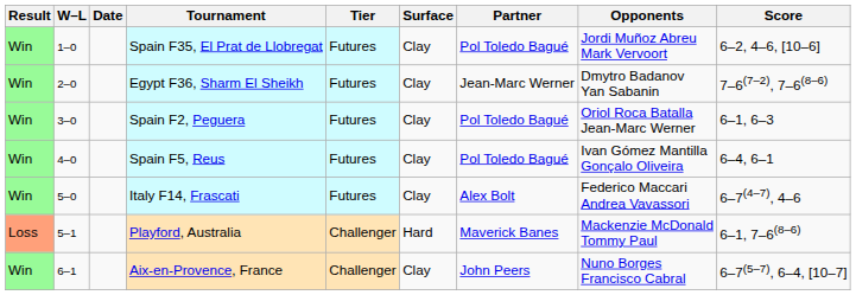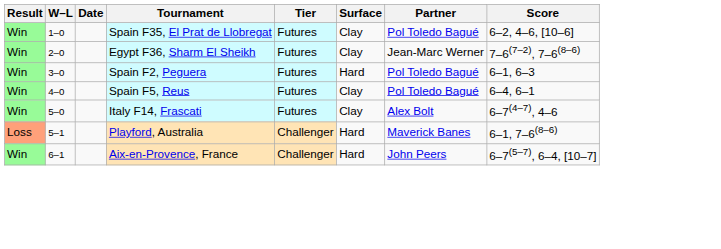 <table class="sortable wikitable">
 <tr>
 <th>Result</th>
 <th class="unsortable">W–L</th>
 <th>Date</th>
 <th>Tournament</th>
 <th>Tier</th>
 <th>Surface</th>
 <th>Partner</th>
-<th>Opponents</th>
 <th class="unsortable">Score</th>
 </tr>
 <tr>
 <td bgcolor=98FB98>Win</td>
 <td><small>1–0</small></td>
 <td></td>
 <td style="background:#cffcff;">Spain F35, <a href='#'>El Prat de Llobregat</a></td>
 <td style="background:#cffcff;">Futures</td>
 <td>Clay</td>
 <td> <a href='#'>Pol Toledo Bagué</a></td>
-<td> <a href='#'>Jordi Muñoz Abreu</a><br> <a href='#'>Mark Vervoort</a></td>
 <td>6–2, 4–6, [10–6]</td>
 </tr>
 <tr>
 <td bgcolor=98FB98>Win</td>
 <td><small>2–0</small></td>
 <td></td>
 <td style="background:#cffcff;">Egypt F36, <a href='#'>Sharm El Sheikh</a></td>
 <td style="background:#cffcff;">Futures</td>
 <td>Clay</td>
 <td> Jean-Marc Werner</td>
-<td> Dmytro Badanov<br> Yan Sabanin</td>
 <td>7–6<sup>(7–2)</sup>, 7–6<sup>(8–6)</sup></td>
 </tr>
 <tr>
 <td bgcolor=98FB98>Win</td>
 <td><small>3–0</small></td>
 <td></td>
 <td style="background:#cffcff;">Spain F2, <a href='#'>Peguera</a></td>
 <td style="background:#cffcff;">Futures</td>
-<td>Clay</td>
+<td>Hard</td>
 <td> <a href='#'>Pol Toledo Bagué</a></td>
-<td> <a href='#'>Oriol Roca Batalla</a><br> Jean-Marc Werner</td>
 <td>6–1, 6–3</td>
 </tr>
 <tr>
 <td bgcolor=98FB98>Win</td>
 <td><small>4–0</small></td>
 <td></td>
 <td style="background:#cffcff;">Spain F5, <a href='#'>Reus</a></td>
 <td style="background:#cffcff;">Futures</td>
 <td>Clay</td>
 <td> <a href='#'>Pol Toledo Bagué</a></td>
-<td> Ivan Gómez Mantilla<br> <a href='#'>Gonçalo Oliveira</a></td>
 <td>6–4, 6–1</td>
 </tr>
 <tr>
 <td bgcolor=98FB98>Win</td>
 <td><small>5–0</small></td>
 <td></td>
 <td style="background:#cffcff;">Italy F14, <a href='#'>Frascati</a></td>
 <td style="background:#cffcff;">Futures</td>
 <td>Clay</td>
 <td> <a href='#'>Alex Bolt</a></td>
-<td> Federico Maccari<br> <a href='#'>Andrea Vavassori</a></td>
 <td>6–7<sup>(4–7)</sup>, 4–6</td>
 </tr>
 <tr>
 <td bgcolor=FFA07A>Loss</td>
 <td><small>5–1</small></td>
 <td><a href='#'></a></td>
 <td style="background:moccasin;"><a href='#'>Playford</a>, Australia</td>
 <td style="background:moccasin;">Challenger</td>
 <td>Hard</td>
 <td> <a href='#'>Maverick Banes</a></td>
-<td> <a href='#'>Mackenzie McDonald</a><br> <a href='#'>Tommy Paul</a></td>
 <td>6–1, 7–6<sup>(8–6)</sup></td>
 </tr>
 <tr>
 <td bgcolor=98FB98>Win</td>
 <td><small>6–1</small></td>
 <td><a href='#'></a></td>
 <td style="background:moccasin;"><a href='#'>Aix-en-Provence</a>, France</td>
 <td style="background:moccasin;">Challenger</td>
-<td>Clay</td>
+<td>Hard</td>
 <td> <a href='#'>John Peers</a></td>
-<td> <a href='#'>Nuno Borges</a><br> <a href='#'>Francisco Cabral</a></td>
 <td>6–7<sup>(5–7)</sup>, 6–4, [10–7]</td>
 </tr>
 </table>
